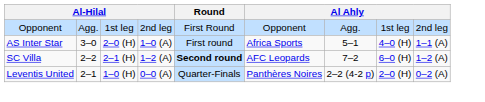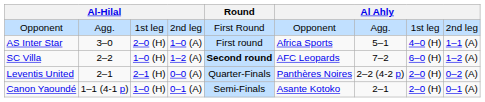 <table class="wikitable" style="text-align: center;">
 <tr>
 <th colspan=4> <a href='#'>Al-Hilal</a></th>
 <th>Round</th>
 <th colspan=4> <a href='#'>Al Ahly</a></th>
 </tr>
 <tr bgcolor=#c1e0ff>
 <td>Opponent</td>
 <td>Agg.</td>
 <td>1st leg</td>
 <td>2nd leg</td>
 <td>First Round</td>
 <td>Opponent</td>
 <td>Agg.</td>
 <td>1st leg</td>
 <td>2nd leg</td>
 </tr>
 <tr>
 <td align=left> <a href='#'>AS Inter Star</a></td>
 <td>3–0</td>
 <td><a href='#'>2–0</a> (H)</td>
 <td><a href='#'>1–0</a> (A)</td>
 <td bgcolor=#c1e0ff>First round</td>
 <td align=left> <a href='#'>Africa Sports</a></td>
 <td>5–1</td>
 <td><a href='#'>4–0</a> (H)</td>
 <td><a href='#'>1–1</a> (A)</td>
 </tr>
 <tr>
 <td align=left> <a href='#'>SC Villa</a></td>
 <td>2–2</td>
-<td><a href='#'>2–1</a> (H)</td>
+<td><a href='#'>1–0</a> (H)</td>
 <td><a href='#'>1–2</a> (A)</td>
 <td bgcolor=#c1e0ff><strong>Second round</strong></td>
 <td align=left> <a href='#'>AFC Leopards</a></td>
 <td>7–2</td>
 <td><a href='#'>6–0</a> (H)</td>
 <td><a href='#'>1–2</a> (A)</td>
 </tr>
 <tr>
 <td align=left> <a href='#'>Leventis United</a></td>
 <td>2–1</td>
-<td><a href='#'>1–0</a> (H)</td>
+<td><a href='#'>2–1</a> (H)</td>
 <td><a href='#'>0–0</a> (A)</td>
 <td bgcolor=#c1e0ff>Quarter-Finals</td>
 <td align=left> <a href='#'>Panthères Noires</a></td>
 <td>2–2 (4-2 <a href='#'>p</a>)</td>
 <td><a href='#'>2–0</a> (H)</td>
 <td><a href='#'>0–2</a> (A)</td>
 </tr>
+<tr>
+<td align=left> <a href='#'>Canon Yaoundé</a></td>
+<td>1–1 (4-1 <a href='#'>p</a>)</td>
+<td><a href='#'>1–0</a> (H)</td>
+<td><a href='#'>0–1</a> (A)</td>
+<td bgcolor=#c1e0ff>Semi-Finals</td>
+<td align=left> <a href='#'>Asante Kotoko</a></td>
+<td>2–1</td>
+<td><a href='#'>2–0</a> (H)</td>
+<td><a href='#'>0–1</a> (A)</td>
+</tr>
 </table>
